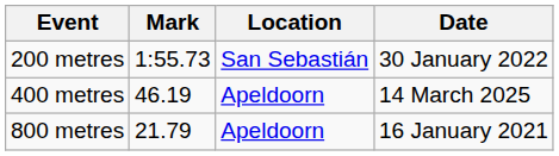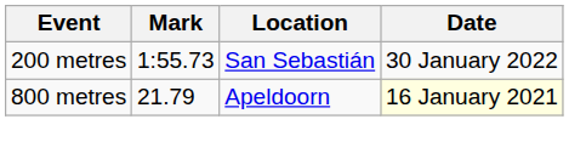 <table class="wikitable">
 <tr>
 <th>Event</th>
 <th>Mark</th>
 <th>Location</th>
 <th>Date</th>
 </tr>
 <tr>
 <td>200 metres</td>
 <td>1:55.73</td>
 <td><a href='#'>San Sebastián</a></td>
 <td>30 January 2022</td>
 </tr>
 <tr>
-<td>400 metres</td>
-<td>46.19</td>
-<td><a href='#'>Apeldoorn</a></td>
-<td>14 March 2025</td>
-</tr>
-<tr>
 <td>800 metres</td>
 <td>21.79</td>
 <td><a href='#'>Apeldoorn</a></td>
-<td>16 January 2021</td>
+<td style="background: lightyellow;">16 January 2021</td>
 </tr>
 </table>
